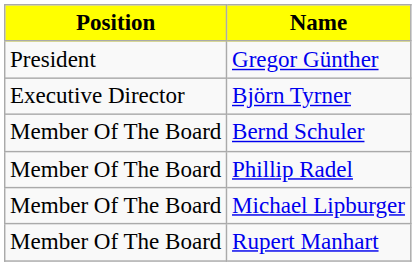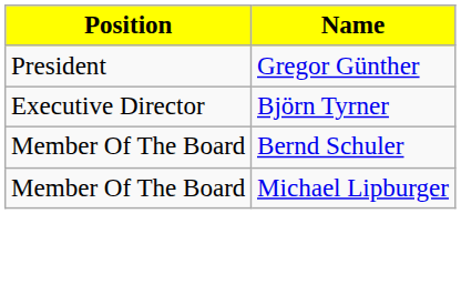 <table class="wikitable">
 <tr>
 <th style="color:#000000; background:#FFFF00">Position</th>
 <th style="color:#000000; background:#FFFF00">Name</th>
 </tr>
 <tr>
 <td>President</td>
 <td> <a href='#'>Gregor Günther</a></td>
 </tr>
 <tr>
 <td>Executive Director</td>
 <td> <a href='#'>Björn Tyrner</a></td>
 </tr>
 <tr>
 <td>Member Of The Board</td>
 <td> <a href='#'>Bernd Schuler</a></td>
 </tr>
 <tr>
 <td>Member Of The Board</td>
-<td> <a href='#'>Phillip Radel</a></td>
-</tr>
-<tr>
-<td>Member Of The Board</td>
 <td> <a href='#'>Michael Lipburger</a></td>
 </tr>
-<tr>
-<td>Member Of The Board</td>
-<td> <a href='#'>Rupert Manhart</a></td>
-</tr>
 </table>
